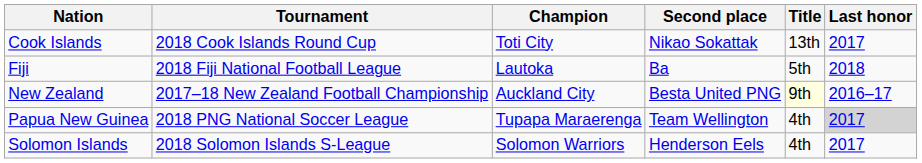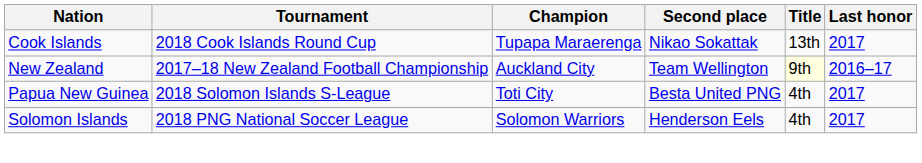 <table class="wikitable sortable">
 <tr>
 <th>Nation</th>
 <th>Tournament</th>
 <th>Champion</th>
 <th>Second place</th>
 <th data-sort-type="number">Title</th>
 <th>Last honor</th>
 </tr>
 <tr>
 <td> <a href='#'>Cook Islands</a></td>
 <td><a href='#'>2018 Cook Islands Round Cup</a></td>
-<td><a href='#'>Toti City</a></td>
+<td><a href='#'>Tupapa Maraerenga</a></td>
 <td><a href='#'>Nikao Sokattak</a></td>
 <td>13th</td>
 <td><a href='#'>2017</a></td>
 </tr>
 <tr>
-<td> <a href='#'>Fiji</a></td>
-<td><a href='#'>2018 Fiji National Football League</a></td>
-<td><a href='#'>Lautoka</a></td>
-<td><a href='#'>Ba</a></td>
-<td>5th</td>
-<td><a href='#'>2018</a></td>
-</tr>
-<tr>
 <td> <a href='#'>New Zealand</a></td>
 <td><a href='#'>2017–18 New Zealand Football Championship</a></td>
 <td><a href='#'>Auckland City</a></td>
-<td><a href='#'>Besta United PNG</a></td>
+<td><a href='#'>Team Wellington</a></td>
 <td style="background: lightyellow;">9th</td>
 <td><a href='#'>2016–17</a></td>
 </tr>
 <tr>
 <td> <a href='#'>Papua New Guinea</a></td>
-<td><a href='#'>2018 PNG National Soccer League</a></td>
-<td><a href='#'>Tupapa Maraerenga</a></td>
-<td><a href='#'>Team Wellington</a></td>
+<td><a href='#'>2018 Solomon Islands S-League</a></td>
+<td><a href='#'>Toti City</a></td>
+<td><a href='#'>Besta United PNG</a></td>
 <td>4th</td>
-<td style="background: lightgrey;"><a href='#'>2017</a></td>
+<td><a href='#'>2017</a></td>
 </tr>
 <tr>
 <td> <a href='#'>Solomon Islands</a></td>
-<td><a href='#'>2018 Solomon Islands S-League</a></td>
+<td><a href='#'>2018 PNG National Soccer League</a></td>
 <td><a href='#'>Solomon Warriors</a></td>
 <td><a href='#'>Henderson Eels</a></td>
 <td>4th</td>
 <td><a href='#'>2017</a></td>
 </tr>
 </table>
